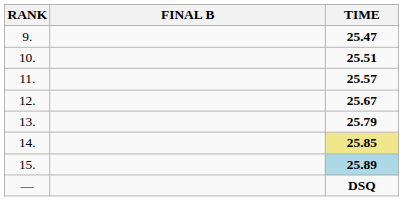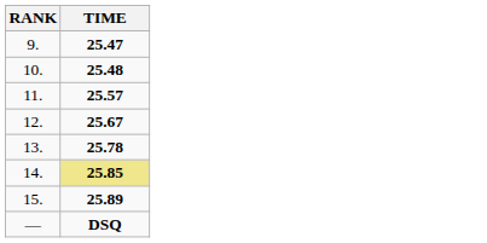 <table class="wikitable">
 <tr>
 <th>RANK</th>
-<th style="width: 20em">FINAL B</th>
 <th style="width: 5em">TIME</th>
 </tr>
 <tr>
 <td align="center">9.</td>
-<td></td>
 <td align="center"><strong>25.47</strong></td>
 </tr>
 <tr>
 <td align="center">10.</td>
-<td></td>
-<td align="center"><strong>25.51</strong></td>
+<td align="center"><strong>25.48</strong></td>
 </tr>
 <tr>
 <td align="center">11.</td>
-<td></td>
 <td align="center"><strong>25.57</strong></td>
 </tr>
 <tr>
 <td align="center">12.</td>
-<td></td>
 <td align="center"><strong>25.67</strong></td>
 </tr>
 <tr>
 <td align="center">13.</td>
-<td></td>
-<td align="center"><strong>25.79</strong></td>
+<td align="center"><strong>25.78</strong></td>
 </tr>
 <tr>
 <td align="center">14.</td>
-<td></td>
 <td align="center" style="background: khaki;"><strong>25.85</strong></td>
 </tr>
 <tr>
 <td align="center">15.</td>
-<td></td>
-<td align="center" style="background: lightblue;"><strong>25.89</strong></td>
+<td align="center"><strong>25.89</strong></td>
 </tr>
 <tr>
 <td align="center">—</td>
-<td></td>
 <td align="center"><strong>DSQ</strong></td>
 </tr>
 </table>
